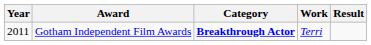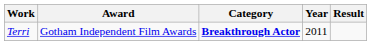 <table class="wikitable">
 <tr>
-<th>Year</th>
+<th>Work</th>
 <th>Award</th>
 <th>Category</th>
-<th>Work</th>
+<th>Year</th>
 <th>Result</th>
 </tr>
 <tr>
-<td>2011</td>
+<td><em><a href='#'>Terri</a></em></td>
 <td><a href='#'>Gotham Independent Film Awards</a></td>
 <td><strong><a href='#'>Breakthrough Actor</a></strong></td>
-<td><em><a href='#'>Terri</a></em></td>
+<td>2011</td>
 <td></td>
 </tr>
 </table>
